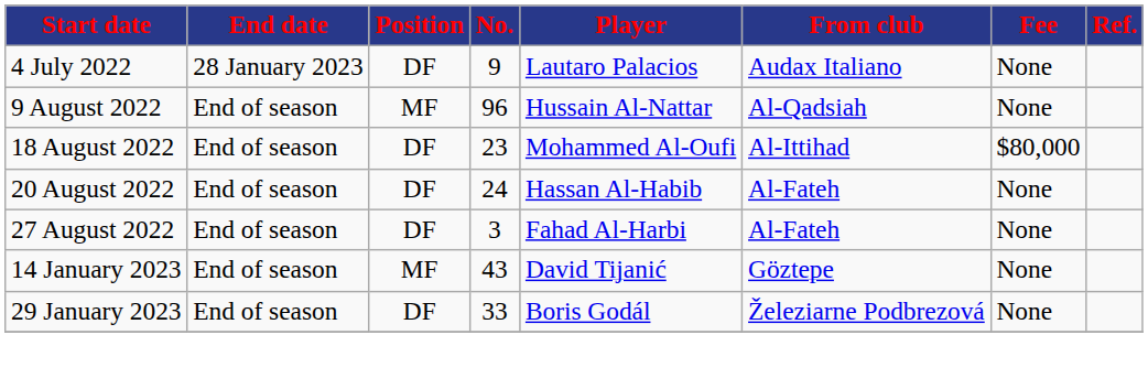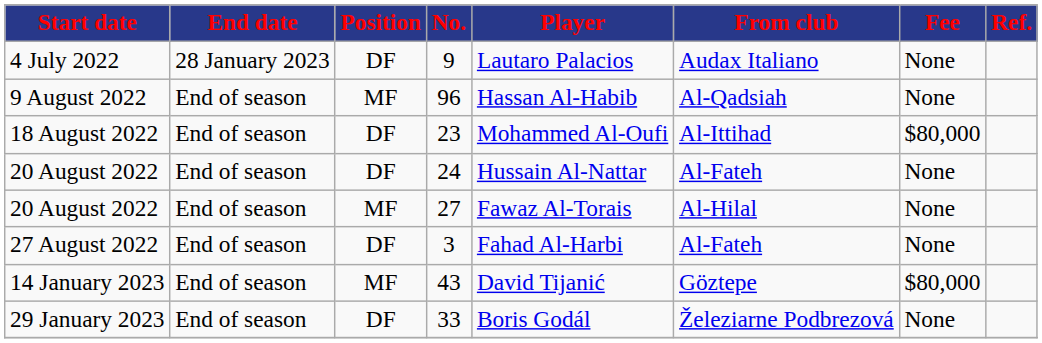 <table class="wikitable sortable">
 <tr>
 <th style="background:#28388A; color:red;">Start date</th>
 <th style="background:#28388A; color:red;">End date</th>
 <th style="background:#28388A; color:red;">Position</th>
 <th style="background:#28388A; color:red;">No.</th>
 <th style="background:#28388A; color:red;">Player</th>
 <th style="background:#28388A; color:red;">From club</th>
 <th style="background:#28388A; color:red;">Fee</th>
 <th style="background:#28388A; color:red;">Ref.</th>
 </tr>
 <tr>
 <td>4 July 2022</td>
 <td>28 January 2023</td>
 <td style="text-align:center;">DF</td>
 <td style="text-align:center;">9</td>
 <td style="text-align:left;"> <a href='#'>Lautaro Palacios</a></td>
 <td style="text-align:left;"> <a href='#'>Audax Italiano</a></td>
 <td>None</td>
 <td></td>
 </tr>
 <tr>
 <td>9 August 2022</td>
 <td>End of season</td>
 <td style="text-align:center;">MF</td>
 <td style="text-align:center;">96</td>
-<td style="text-align:left;"> <a href='#'>Hussain Al-Nattar</a></td>
+<td style="text-align:left;"> <a href='#'>Hassan Al-Habib</a></td>
 <td style="text-align:left;"> <a href='#'>Al-Qadsiah</a></td>
 <td>None</td>
 <td></td>
 </tr>
 <tr>
 <td>18 August 2022</td>
 <td>End of season</td>
 <td style="text-align:center;">DF</td>
 <td style="text-align:center;">23</td>
 <td style="text-align:left;"> <a href='#'>Mohammed Al-Oufi</a></td>
 <td style="text-align:left;"> <a href='#'>Al-Ittihad</a></td>
 <td>$80,000</td>
 <td></td>
 </tr>
 <tr>
 <td>20 August 2022</td>
 <td>End of season</td>
 <td style="text-align:center;">DF</td>
 <td style="text-align:center;">24</td>
-<td style="text-align:left;"> <a href='#'>Hassan Al-Habib</a></td>
+<td style="text-align:left;"> <a href='#'>Hussain Al-Nattar</a></td>
 <td style="text-align:left;"> <a href='#'>Al-Fateh</a></td>
+<td>None</td>
+<td></td>
+</tr>
+<tr>
+<td>20 August 2022</td>
+<td>End of season</td>
+<td style="text-align:center;">MF</td>
+<td style="text-align:center;">27</td>
+<td style="text-align:left;"> <a href='#'>Fawaz Al-Torais</a></td>
+<td style="text-align:left;"> <a href='#'>Al-Hilal</a></td>
 <td>None</td>
 <td></td>
 </tr>
 <tr>
 <td>27 August 2022</td>
 <td>End of season</td>
 <td style="text-align:center;">DF</td>
 <td style="text-align:center;">3</td>
 <td style="text-align:left;"> <a href='#'>Fahad Al-Harbi</a></td>
 <td style="text-align:left;"> <a href='#'>Al-Fateh</a></td>
 <td>None</td>
 <td></td>
 </tr>
 <tr>
 <td>14 January 2023</td>
 <td>End of season</td>
 <td style="text-align:center;">MF</td>
 <td style="text-align:center;">43</td>
 <td style="text-align:left;"> <a href='#'>David Tijanić</a></td>
 <td style="text-align:left;"> <a href='#'>Göztepe</a></td>
-<td>None</td>
+<td>$80,000</td>
 <td></td>
 </tr>
 <tr>
 <td>29 January 2023</td>
 <td>End of season</td>
 <td style="text-align:center;">DF</td>
 <td style="text-align:center;">33</td>
 <td style="text-align:left;"> <a href='#'>Boris Godál</a></td>
 <td style="text-align:left;"> <a href='#'>Železiarne Podbrezová</a></td>
 <td>None</td>
 <td></td>
 </tr>
 <tr>
 </tr>
 </table>
